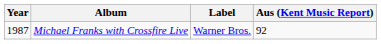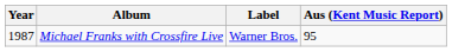 <table class="wikitable">
 <tr>
 <th>Year</th>
 <th>Album</th>
 <th>Label</th>
 <th>Aus (<a href='#'>Kent Music Report</a>)</th>
 </tr>
 <tr>
 <td>1987</td>
 <td><em><a href='#'>Michael Franks with Crossfire Live</a></em></td>
 <td><a href='#'>Warner Bros.</a></td>
-<td>92</td>
+<td>95</td>
 </tr>
 </table>
